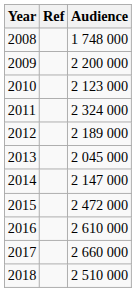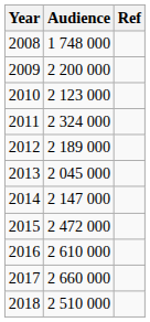 <table class="wikitable" style="font-size: 95%;">
 <tr>
 <th>Year</th>
+<th>Audience</th>
 <th>Ref</th>
-<th>Audience</th>
 </tr>
 <tr>
 <td>2008</td>
+<td>1 748 000</td>
 <td></td>
-<td>1 748 000</td>
 </tr>
 <tr>
 <td>2009</td>
+<td>2 200 000</td>
 <td></td>
-<td>2 200 000</td>
 </tr>
 <tr>
 <td>2010</td>
+<td>2 123 000</td>
 <td></td>
-<td>2 123 000</td>
 </tr>
 <tr>
 <td>2011</td>
+<td>2 324 000</td>
 <td></td>
-<td>2 324 000</td>
 </tr>
 <tr>
 <td>2012</td>
+<td>2 189 000</td>
 <td></td>
-<td>2 189 000</td>
 </tr>
 <tr>
 <td>2013</td>
+<td>2 045 000</td>
 <td></td>
-<td>2 045 000</td>
 </tr>
 <tr>
 <td>2014</td>
+<td>2 147 000</td>
 <td></td>
-<td>2 147 000</td>
 </tr>
 <tr>
 <td>2015</td>
+<td>2 472 000</td>
 <td></td>
-<td>2 472 000</td>
 </tr>
 <tr>
 <td>2016</td>
+<td>2 610 000</td>
 <td></td>
-<td>2 610 000</td>
 </tr>
 <tr>
 <td>2017</td>
+<td>2 660 000</td>
 <td></td>
-<td>2 660 000</td>
 </tr>
 <tr>
 <td>2018</td>
+<td>2 510 000</td>
 <td></td>
-<td>2 510 000</td>
 </tr>
 </table>
